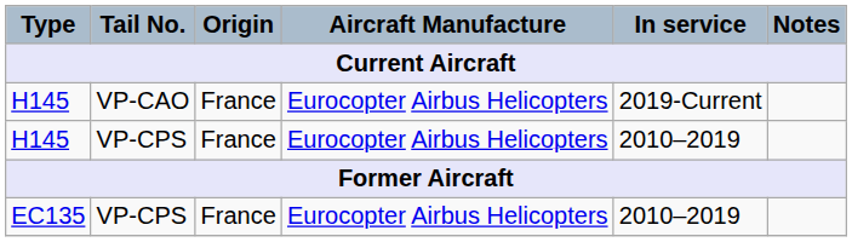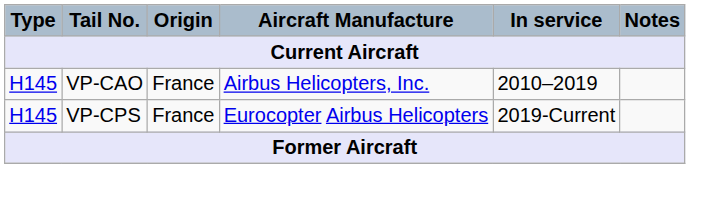 <table class="wikitable">
 <tr>
 <th style="text-align:center; background:#aabccc;">Type</th>
 <th style="text-align:center; background:#aabccc;">Tail No.</th>
 <th style="text-align:center; background:#aabccc;">Origin</th>
 <th style="text-align:center; background:#aabccc;">Aircraft Manufacture</th>
 <th style="text-align:center; background:#aabccc;">In service</th>
 <th style="text-align:center; background:#aabccc;">Notes</th>
 </tr>
 <tr>
 <th colspan="6" style="background: lavender;">Current Aircraft</th>
 </tr>
 <tr>
 <td><a href='#'>H145</a></td>
 <td>VP-CAO</td>
 <td>France</td>
-<td><a href='#'>Eurocopter</a> <a href='#'>Airbus Helicopters</a></td>
-<td>2019-Current</td>
+<td><a href='#'>Airbus Helicopters, Inc.</a></td>
+<td>2010–2019</td>
 <td></td>
 </tr>
 <tr>
 <td><a href='#'>H145</a></td>
 <td>VP-CPS</td>
 <td>France</td>
 <td><a href='#'>Eurocopter</a> <a href='#'>Airbus Helicopters</a></td>
-<td>2010–2019</td>
+<td>2019-Current</td>
 <td></td>
 </tr>
 <tr>
 <th colspan="6" style="background: lavender;">Former Aircraft</th>
 </tr>
 <tr>
-<td><a href='#'>EC135</a></td>
-<td>VP-CPS</td>
-<td>France</td>
-<td><a href='#'>Eurocopter</a> <a href='#'>Airbus Helicopters</a></td>
-<td>2010–2019</td>
-<td></td>
-</tr>
-<tr>
 </tr>
 </table>
